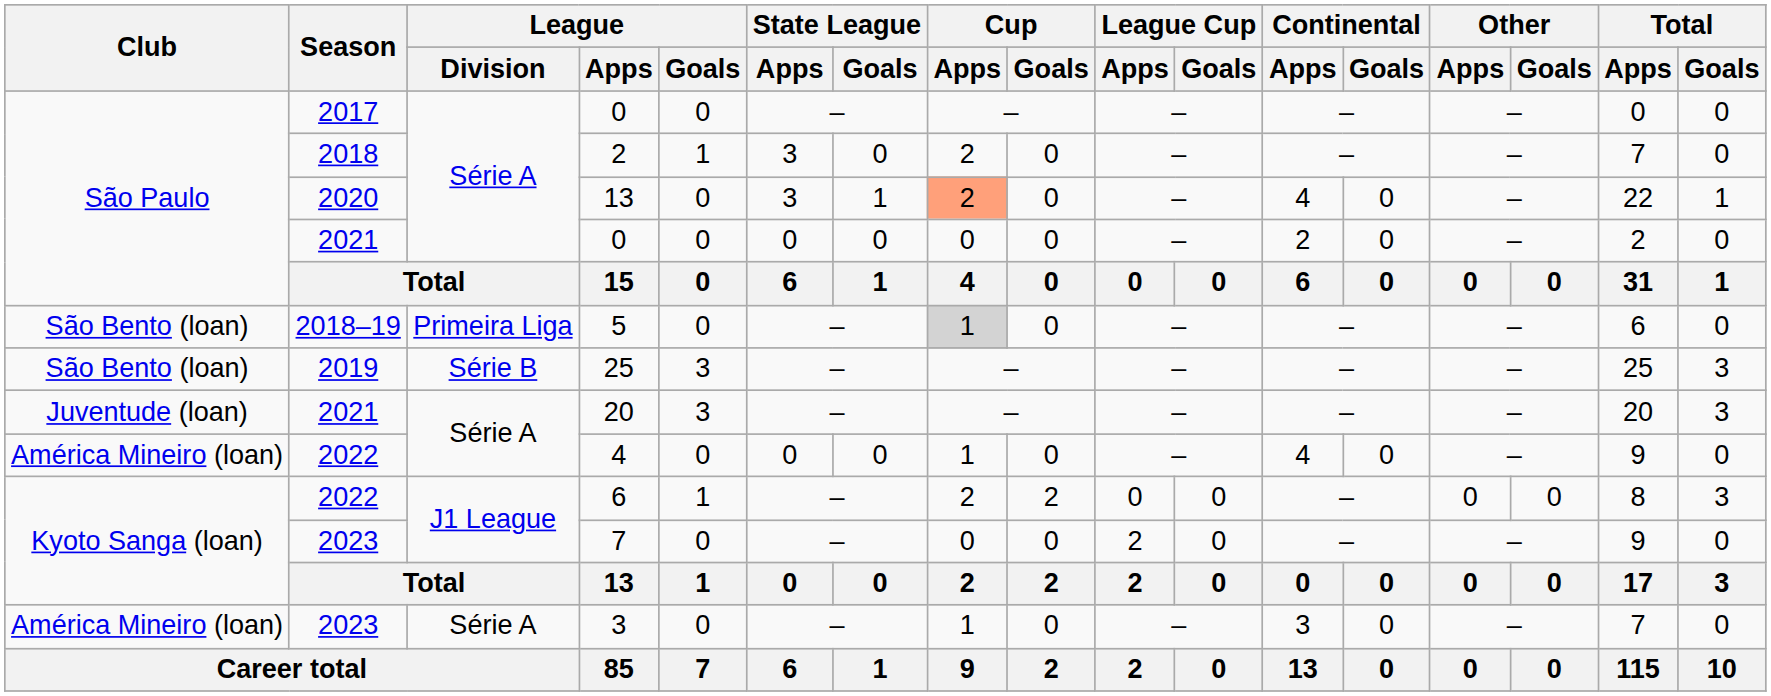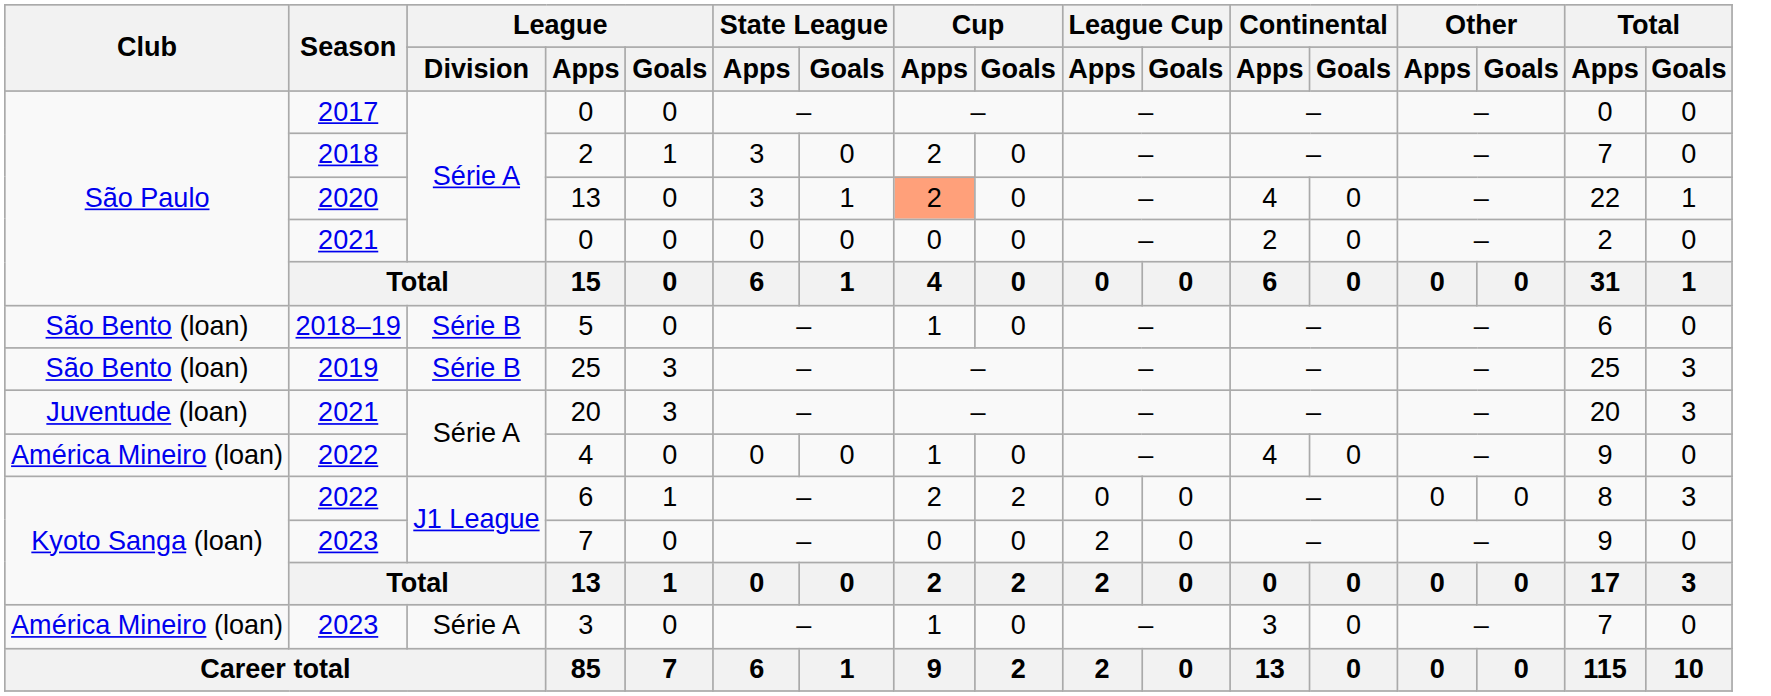 <table class="wikitable" style="text-align: center">
 <tr>
 <th rowspan="2">Club</th>
 <th rowspan="2">Season</th>
 <th colspan="3">League</th>
 <th colspan="2">State League</th>
 <th colspan="2">Cup</th>
 <th colspan="2">League Cup</th>
 <th colspan="2">Continental</th>
 <th colspan="2">Other</th>
 <th colspan="2">Total</th>
 </tr>
 <tr>
 <th>Division</th>
 <th>Apps</th>
 <th>Goals</th>
 <th>Apps</th>
 <th>Goals</th>
 <th>Apps</th>
 <th>Goals</th>
 <th>Apps</th>
 <th>Goals</th>
 <th>Apps</th>
 <th>Goals</th>
 <th>Apps</th>
 <th>Goals</th>
 <th>Apps</th>
 <th>Goals</th>
 </tr>
 <tr>
 <td rowspan="5"><a href='#'>São Paulo</a></td>
 <td><a href='#'>2017</a></td>
 <td rowspan="4"><a href='#'>Série A</a></td>
 <td>0</td>
 <td>0</td>
 <td colspan="2">–</td>
 <td colspan="2">–</td>
 <td colspan="2">–</td>
 <td colspan="2">–</td>
 <td colspan="2">–</td>
 <td>0</td>
 <td>0</td>
 </tr>
 <tr>
 <td><a href='#'>2018</a></td>
 <td>2</td>
 <td>1</td>
 <td>3</td>
 <td>0</td>
 <td>2</td>
 <td>0</td>
 <td colspan="2">–</td>
 <td colspan="2">–</td>
 <td colspan="2">–</td>
 <td>7</td>
 <td>0</td>
 </tr>
 <tr>
 <td><a href='#'>2020</a></td>
 <td>13</td>
 <td>0</td>
 <td>3</td>
 <td>1</td>
 <td style="background: lightsalmon;">2</td>
 <td>0</td>
 <td colspan="2">–</td>
 <td>4</td>
 <td>0</td>
 <td colspan="2">–</td>
 <td>22</td>
 <td>1</td>
 </tr>
 <tr>
 <td><a href='#'>2021</a></td>
 <td>0</td>
 <td>0</td>
 <td>0</td>
 <td>0</td>
 <td>0</td>
 <td>0</td>
 <td colspan="2">–</td>
 <td>2</td>
 <td>0</td>
 <td colspan="2">–</td>
 <td>2</td>
 <td>0</td>
 </tr>
 <tr>
 <th colspan="2"><strong>Total</strong></th>
 <th>15</th>
 <th>0</th>
 <th>6</th>
 <th>1</th>
 <th>4</th>
 <th>0</th>
 <th>0</th>
 <th>0</th>
 <th>6</th>
 <th>0</th>
 <th>0</th>
 <th>0</th>
 <th>31</th>
 <th>1</th>
 </tr>
 <tr>
 <td><a href='#'>São Bento</a> (loan)</td>
 <td><a href='#'>2018–19</a></td>
-<td><a href='#'>Primeira Liga</a></td>
+<td><a href='#'>Série B</a></td>
 <td>5</td>
 <td>0</td>
 <td colspan="2">–</td>
-<td style="background: lightgrey;">1</td>
+<td>1</td>
 <td>0</td>
 <td colspan="2">–</td>
 <td colspan="2">–</td>
 <td colspan="2">–</td>
 <td>6</td>
 <td>0</td>
 </tr>
 <tr>
 <td><a href='#'>São Bento</a> (loan)</td>
 <td><a href='#'>2019</a></td>
 <td><a href='#'>Série B</a></td>
 <td>25</td>
 <td>3</td>
 <td colspan="2">–</td>
 <td colspan="2">–</td>
 <td colspan="2">–</td>
 <td colspan="2">–</td>
 <td colspan="2">–</td>
 <td>25</td>
 <td>3</td>
 </tr>
 <tr>
 <td><a href='#'>Juventude</a> (loan)</td>
 <td><a href='#'>2021</a></td>
 <td rowspan="2">Série A</td>
 <td>20</td>
 <td>3</td>
 <td colspan="2">–</td>
 <td colspan="2">–</td>
 <td colspan="2">–</td>
 <td colspan="2">–</td>
 <td colspan="2">–</td>
 <td>20</td>
 <td>3</td>
 </tr>
 <tr>
 <td><a href='#'>América Mineiro</a> (loan)</td>
 <td><a href='#'>2022</a></td>
 <td>4</td>
 <td>0</td>
 <td>0</td>
 <td>0</td>
 <td>1</td>
 <td>0</td>
 <td colspan="2">–</td>
 <td>4</td>
 <td>0</td>
 <td colspan="2">–</td>
 <td>9</td>
 <td>0</td>
 </tr>
 <tr>
 <td rowspan="3"><a href='#'>Kyoto Sanga</a> (loan)</td>
 <td><a href='#'>2022</a></td>
 <td rowspan="2"><a href='#'>J1 League</a></td>
 <td>6</td>
 <td>1</td>
 <td colspan="2">–</td>
 <td>2</td>
 <td>2</td>
 <td>0</td>
 <td>0</td>
 <td colspan="2">–</td>
 <td>0</td>
 <td>0</td>
 <td>8</td>
 <td>3</td>
 </tr>
 <tr>
 <td><a href='#'>2023</a></td>
 <td>7</td>
 <td>0</td>
 <td colspan="2">–</td>
 <td>0</td>
 <td>0</td>
 <td>2</td>
 <td>0</td>
 <td colspan="2">–</td>
 <td colspan="2">–</td>
 <td>9</td>
 <td>0</td>
 </tr>
 <tr>
 <th colspan="2"><strong>Total</strong></th>
 <th>13</th>
 <th>1</th>
 <th>0</th>
 <th>0</th>
 <th>2</th>
 <th>2</th>
 <th>2</th>
 <th>0</th>
 <th>0</th>
 <th>0</th>
 <th>0</th>
 <th>0</th>
 <th>17</th>
 <th>3</th>
 </tr>
 <tr>
 <td><a href='#'>América Mineiro</a> (loan)</td>
 <td><a href='#'>2023</a></td>
 <td>Série A</td>
 <td>3</td>
 <td>0</td>
 <td colspan="2">–</td>
 <td>1</td>
 <td>0</td>
 <td colspan="2">–</td>
 <td>3</td>
 <td>0</td>
 <td colspan="2">–</td>
 <td>7</td>
 <td>0</td>
 </tr>
 <tr>
 <th colspan="3"><strong>Career total</strong></th>
 <th>85</th>
 <th>7</th>
 <th>6</th>
 <th>1</th>
 <th>9</th>
 <th>2</th>
 <th>2</th>
 <th>0</th>
 <th>13</th>
 <th>0</th>
 <th>0</th>
 <th>0</th>
 <th>115</th>
 <th>10</th>
 </tr>
 </table>
